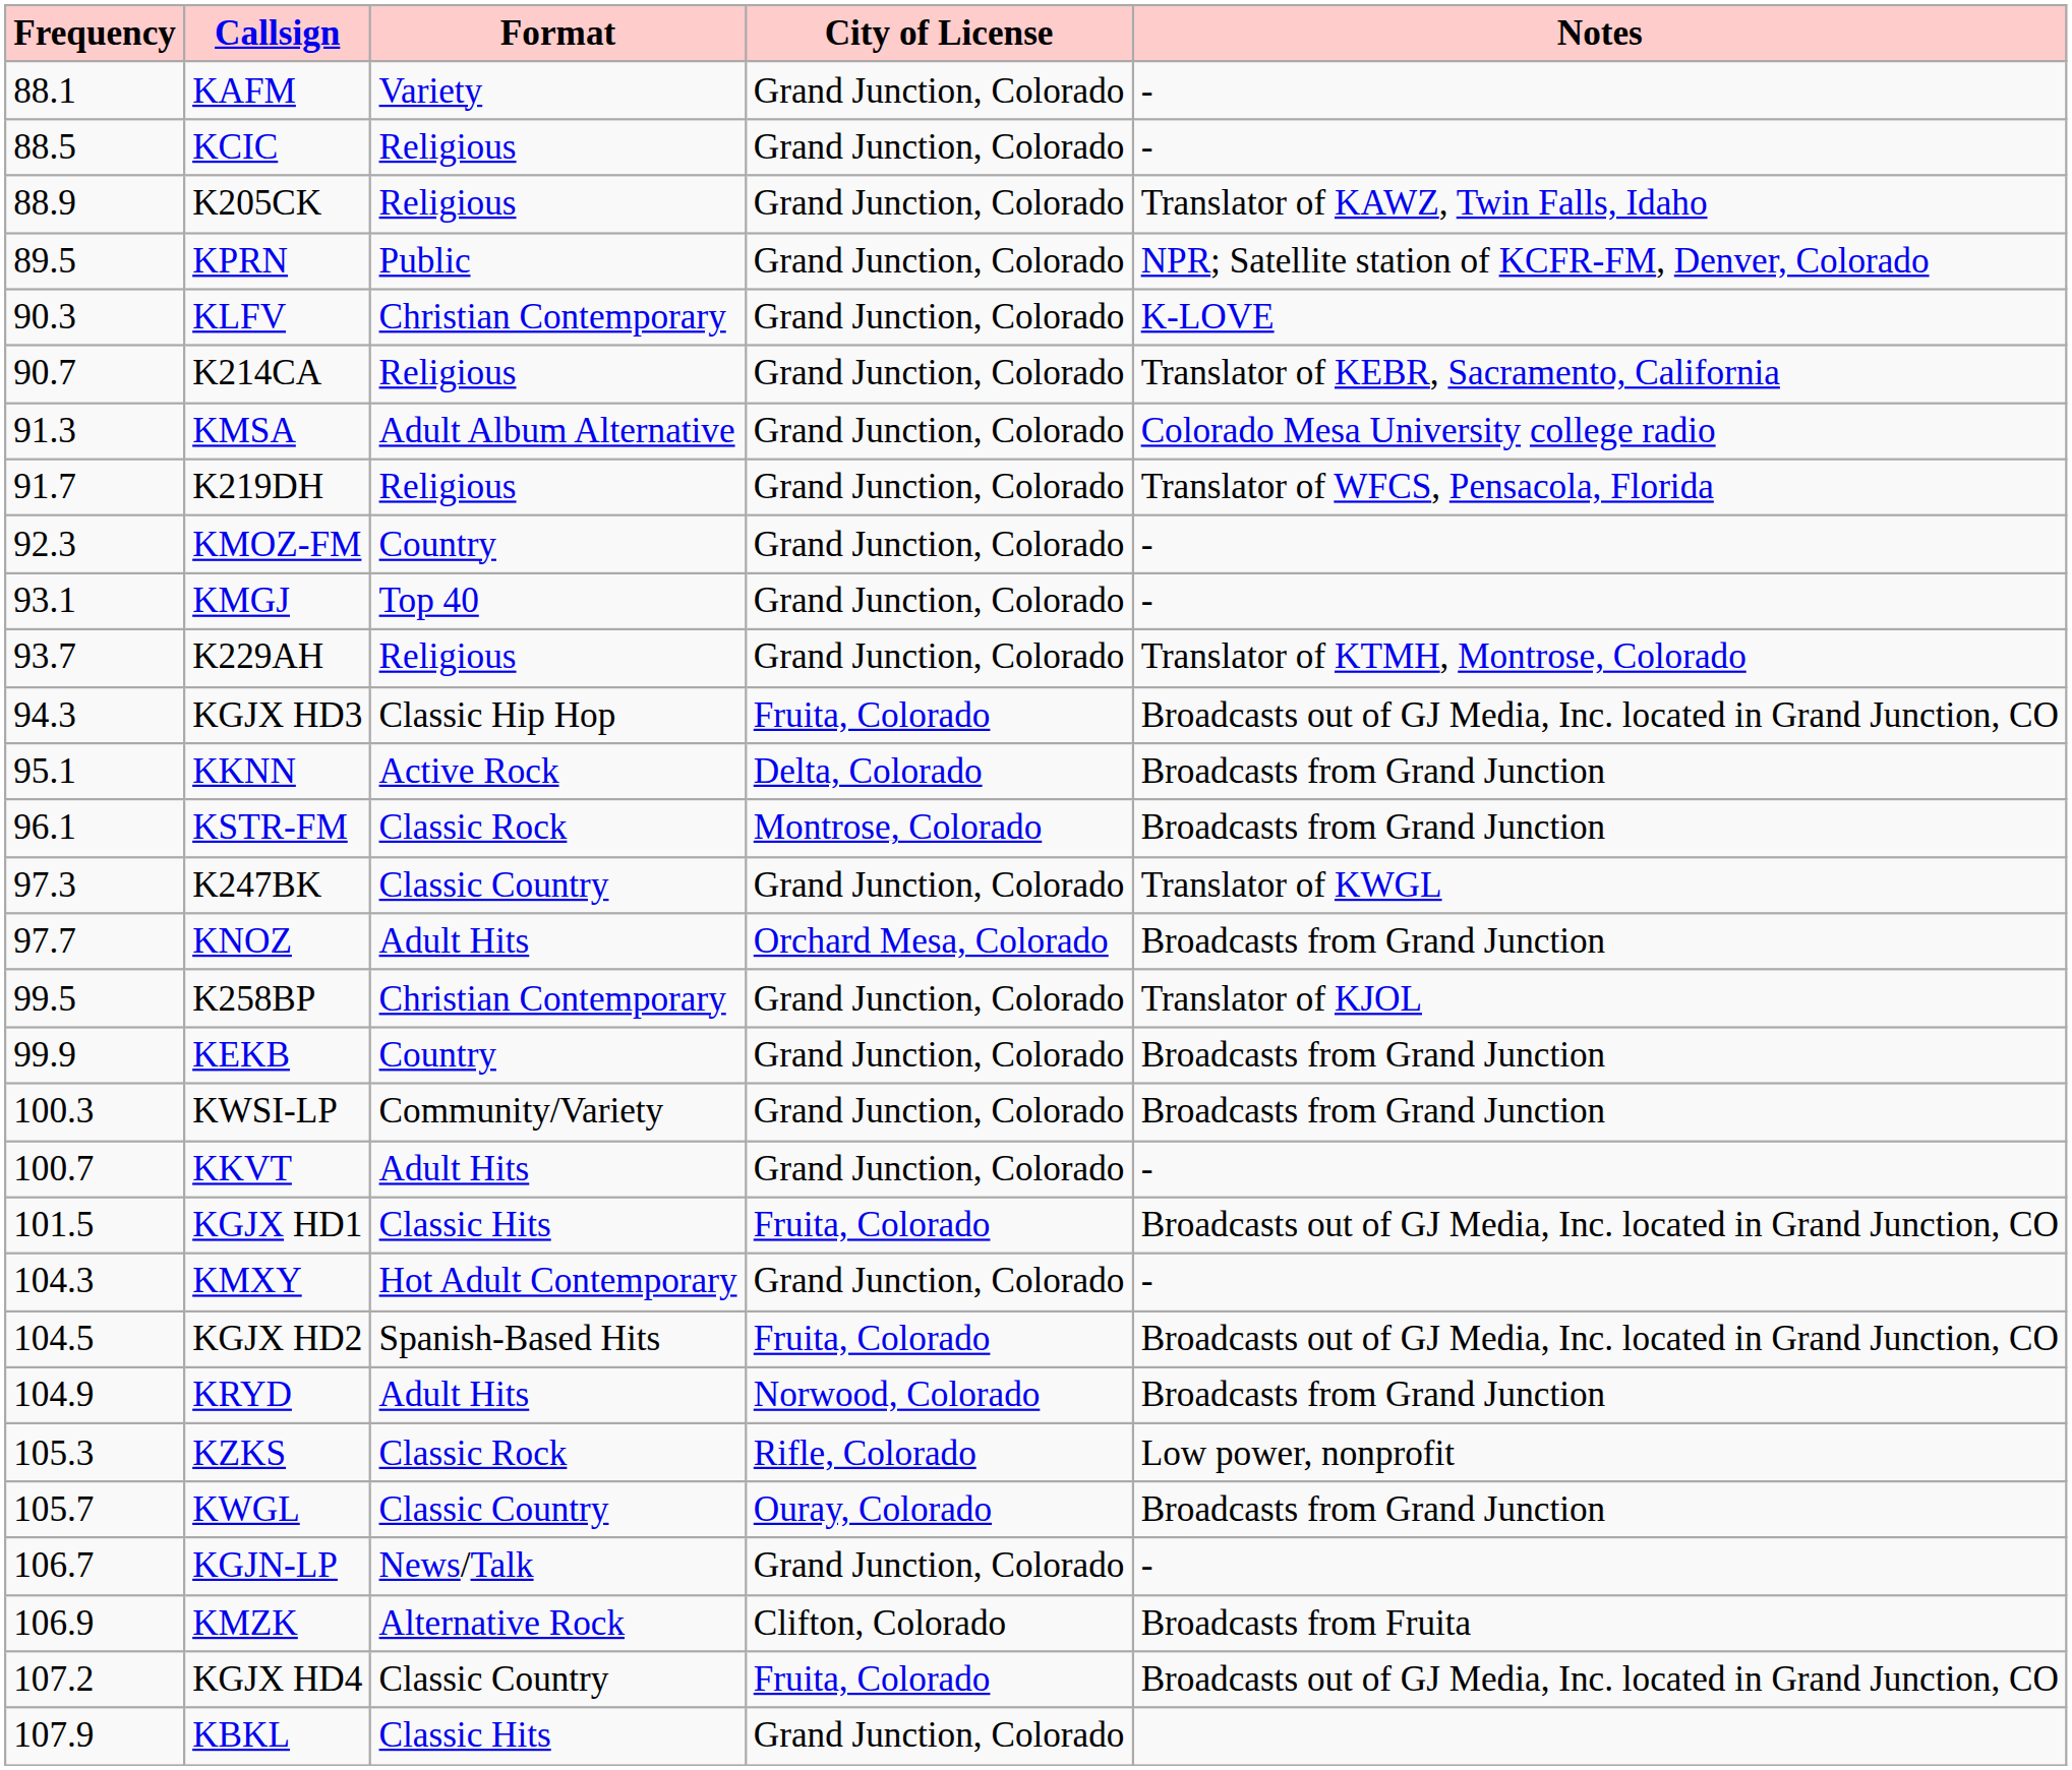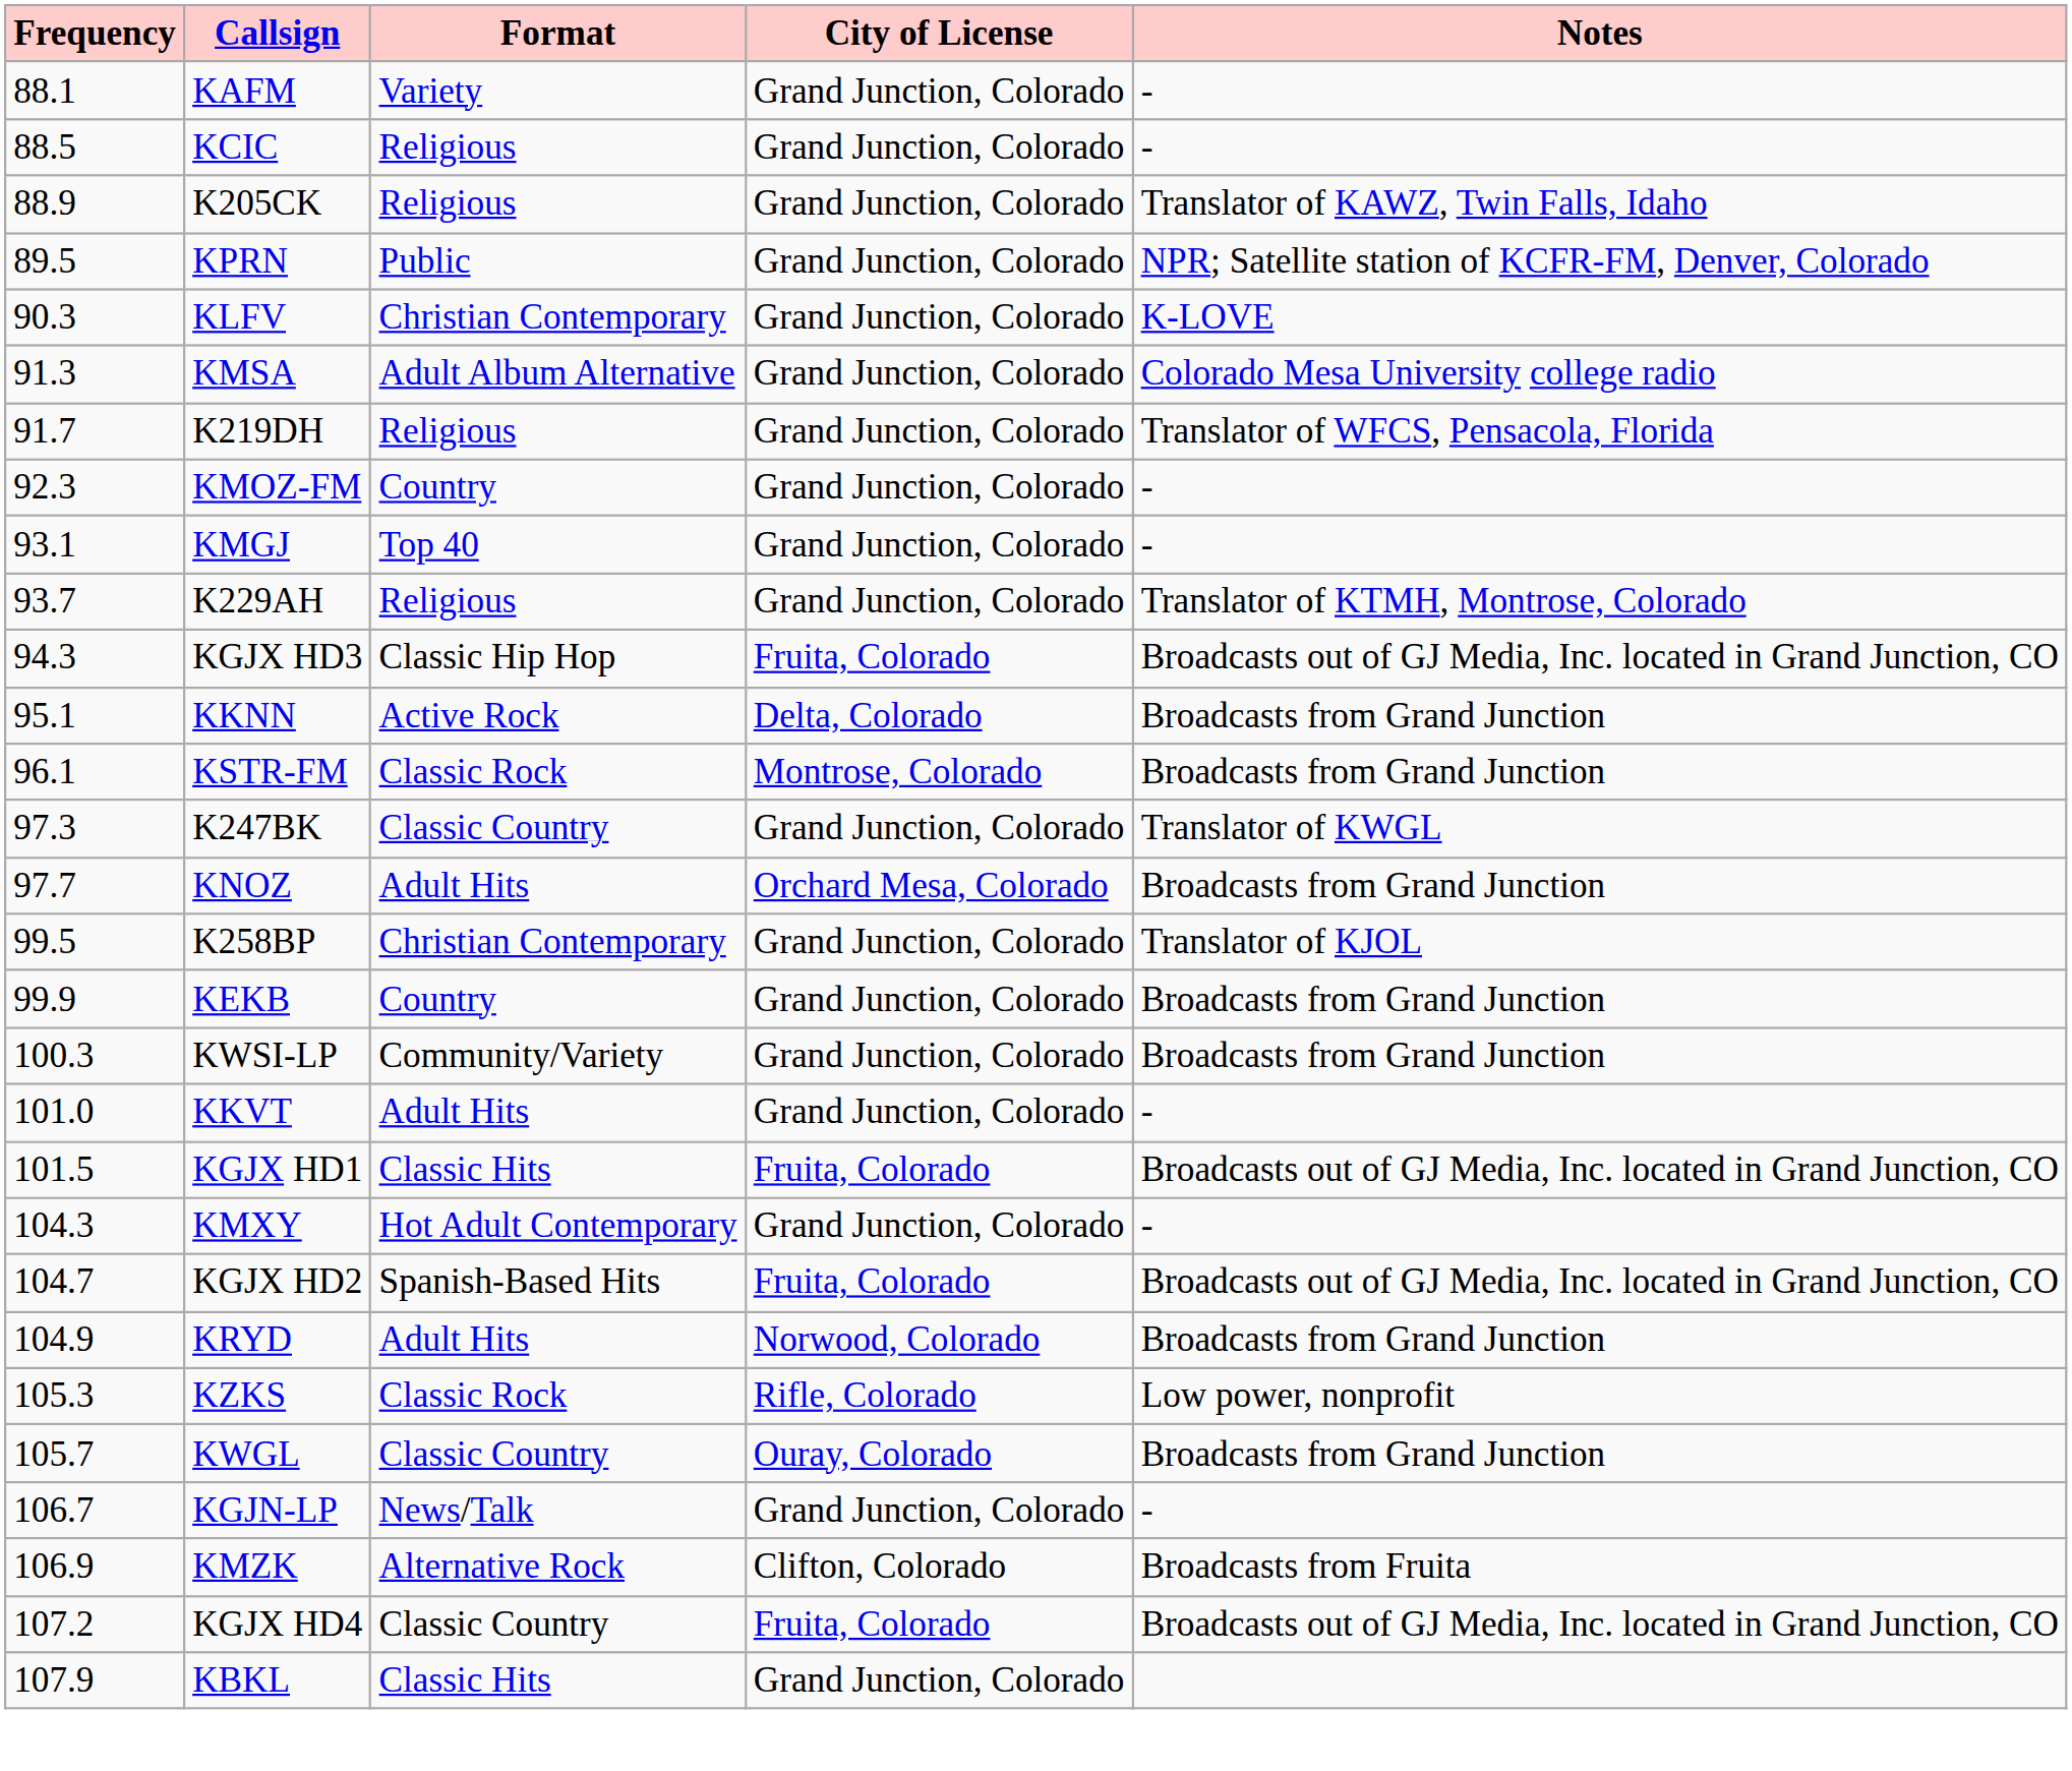 <table class="wikitable" border="1">
 <tr>
 <th style="background:#ffcccc;"><strong>Frequency</strong></th>
 <th style="background:#ffcccc;"><strong><a href='#'>Callsign</a></strong></th>
 <th style="background:#ffcccc;"><strong>Format</strong></th>
 <th style="background:#ffcccc;"><strong>City of License</strong></th>
 <th style="background:#ffcccc;"><strong>Notes</strong></th>
 </tr>
 <tr>
 <td>88.1</td>
 <td><a href='#'>KAFM</a></td>
 <td><a href='#'>Variety</a></td>
 <td>Grand Junction, Colorado</td>
 <td>-</td>
 </tr>
 <tr>
 <td>88.5</td>
 <td><a href='#'>KCIC</a></td>
 <td><a href='#'>Religious</a></td>
 <td>Grand Junction, Colorado</td>
 <td>-</td>
 </tr>
 <tr>
 <td>88.9</td>
 <td>K205CK</td>
 <td><a href='#'>Religious</a></td>
 <td>Grand Junction, Colorado</td>
 <td>Translator of <a href='#'>KAWZ</a>, <a href='#'>Twin Falls, Idaho</a></td>
 </tr>
 <tr>
 <td>89.5</td>
 <td><a href='#'>KPRN</a></td>
 <td><a href='#'>Public</a></td>
 <td>Grand Junction, Colorado</td>
 <td><a href='#'>NPR</a>; Satellite station of <a href='#'>KCFR-FM</a>, <a href='#'>Denver, Colorado</a></td>
 </tr>
 <tr>
 <td>90.3</td>
 <td><a href='#'>KLFV</a></td>
 <td><a href='#'>Christian Contemporary</a></td>
 <td>Grand Junction, Colorado</td>
 <td><a href='#'>K-LOVE</a></td>
-</tr>
-<tr>
-<td>90.7</td>
-<td>K214CA</td>
-<td><a href='#'>Religious</a></td>
-<td>Grand Junction, Colorado</td>
-<td>Translator of <a href='#'>KEBR</a>, <a href='#'>Sacramento, California</a></td>
 </tr>
 <tr>
 <td>91.3</td>
 <td><a href='#'>KMSA</a></td>
 <td><a href='#'>Adult Album Alternative</a></td>
 <td>Grand Junction, Colorado</td>
 <td><a href='#'>Colorado Mesa University</a> <a href='#'>college radio</a></td>
 </tr>
 <tr>
 <td>91.7</td>
 <td>K219DH</td>
 <td><a href='#'>Religious</a></td>
 <td>Grand Junction, Colorado</td>
 <td>Translator of <a href='#'>WFCS</a>, <a href='#'>Pensacola, Florida</a></td>
 </tr>
 <tr>
 <td>92.3</td>
 <td><a href='#'>KMOZ-FM</a></td>
 <td><a href='#'>Country</a></td>
 <td>Grand Junction, Colorado</td>
 <td>-</td>
 </tr>
 <tr>
 <td>93.1</td>
 <td><a href='#'>KMGJ</a></td>
 <td><a href='#'>Top 40</a></td>
 <td>Grand Junction, Colorado</td>
 <td>-</td>
 </tr>
 <tr>
 <td>93.7</td>
 <td>K229AH</td>
 <td><a href='#'>Religious</a></td>
 <td>Grand Junction, Colorado</td>
 <td>Translator of <a href='#'>KTMH</a>, <a href='#'>Montrose, Colorado</a></td>
 </tr>
 <tr>
 <td>94.3</td>
 <td>KGJX HD3</td>
 <td>Classic Hip Hop</td>
 <td><a href='#'>Fruita, Colorado</a></td>
 <td>Broadcasts out of GJ Media, Inc. located in Grand Junction, CO</td>
 </tr>
 <tr>
 <td>95.1</td>
 <td><a href='#'>KKNN</a></td>
 <td><a href='#'>Active Rock</a></td>
 <td><a href='#'>Delta, Colorado</a></td>
 <td>Broadcasts from Grand Junction</td>
 </tr>
 <tr>
 <td>96.1</td>
 <td><a href='#'>KSTR-FM</a></td>
 <td><a href='#'>Classic Rock</a></td>
 <td><a href='#'>Montrose, Colorado</a></td>
 <td>Broadcasts from Grand Junction</td>
 </tr>
 <tr>
 <td>97.3</td>
 <td>K247BK</td>
 <td><a href='#'>Classic Country</a></td>
 <td>Grand Junction, Colorado</td>
 <td>Translator of <a href='#'>KWGL</a></td>
 </tr>
 <tr>
 <td>97.7</td>
 <td><a href='#'>KNOZ</a></td>
 <td><a href='#'>Adult Hits</a></td>
 <td><a href='#'>Orchard Mesa, Colorado</a></td>
 <td>Broadcasts from Grand Junction</td>
 </tr>
 <tr>
 <td>99.5</td>
 <td>K258BP</td>
 <td><a href='#'>Christian Contemporary</a></td>
 <td>Grand Junction, Colorado</td>
 <td>Translator of <a href='#'>KJOL</a></td>
 </tr>
 <tr>
 <td>99.9</td>
 <td><a href='#'>KEKB</a></td>
 <td><a href='#'>Country</a></td>
 <td>Grand Junction, Colorado</td>
 <td>Broadcasts from Grand Junction</td>
 </tr>
 <tr>
 <td>100.3</td>
 <td>KWSI-LP</td>
 <td>Community/Variety</td>
 <td>Grand Junction, Colorado</td>
 <td>Broadcasts from Grand Junction</td>
 </tr>
 <tr>
-<td>100.7</td>
+<td>101.0</td>
 <td><a href='#'>KKVT</a></td>
 <td><a href='#'>Adult Hits</a></td>
 <td>Grand Junction, Colorado</td>
 <td>-</td>
 </tr>
 <tr>
 <td>101.5</td>
 <td><a href='#'>KGJX</a> HD1</td>
 <td><a href='#'>Classic Hits</a></td>
 <td><a href='#'>Fruita, Colorado</a></td>
 <td>Broadcasts out of GJ Media, Inc. located in Grand Junction, CO</td>
 </tr>
 <tr>
 <td>104.3</td>
 <td><a href='#'>KMXY</a></td>
 <td><a href='#'>Hot Adult Contemporary</a></td>
 <td>Grand Junction, Colorado</td>
 <td>-</td>
 </tr>
 <tr>
-<td>104.5</td>
+<td>104.7</td>
 <td>KGJX HD2</td>
 <td>Spanish-Based Hits</td>
 <td><a href='#'>Fruita, Colorado</a></td>
 <td>Broadcasts out of GJ Media, Inc. located in Grand Junction, CO</td>
 </tr>
 <tr>
 <td>104.9</td>
 <td><a href='#'>KRYD</a></td>
 <td><a href='#'>Adult Hits</a></td>
 <td><a href='#'>Norwood, Colorado</a></td>
 <td>Broadcasts from Grand Junction</td>
 </tr>
 <tr>
 <td>105.3</td>
 <td><a href='#'>KZKS</a></td>
 <td><a href='#'>Classic Rock</a></td>
 <td><a href='#'>Rifle, Colorado</a></td>
 <td>Low power, nonprofit</td>
 </tr>
 <tr>
 <td>105.7</td>
 <td><a href='#'>KWGL</a></td>
 <td><a href='#'>Classic Country</a></td>
 <td><a href='#'>Ouray, Colorado</a></td>
 <td>Broadcasts from Grand Junction</td>
 </tr>
 <tr>
 <td>106.7</td>
 <td><a href='#'>KGJN-LP</a></td>
 <td><a href='#'>News</a>/<a href='#'>Talk</a></td>
 <td>Grand Junction, Colorado</td>
 <td>-</td>
 </tr>
 <tr>
 <td>106.9</td>
 <td><a href='#'>KMZK</a></td>
 <td><a href='#'>Alternative Rock</a></td>
 <td>Clifton, Colorado</td>
 <td>Broadcasts from Fruita</td>
 </tr>
 <tr>
 <td>107.2</td>
 <td>KGJX HD4</td>
 <td>Classic Country</td>
 <td><a href='#'>Fruita, Colorado</a></td>
 <td>Broadcasts out of GJ Media, Inc. located in Grand Junction, CO</td>
 </tr>
 <tr>
 <td>107.9</td>
 <td><a href='#'>KBKL</a></td>
 <td><a href='#'>Classic Hits</a></td>
 <td>Grand Junction, Colorado</td>
 </tr>
 </table>
